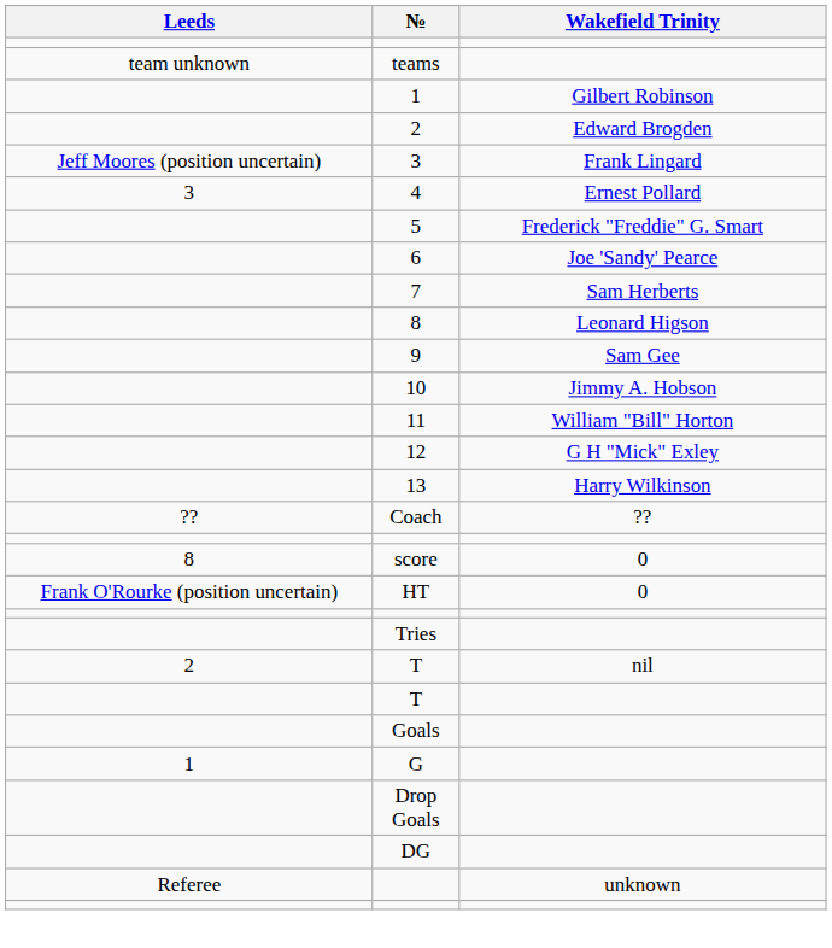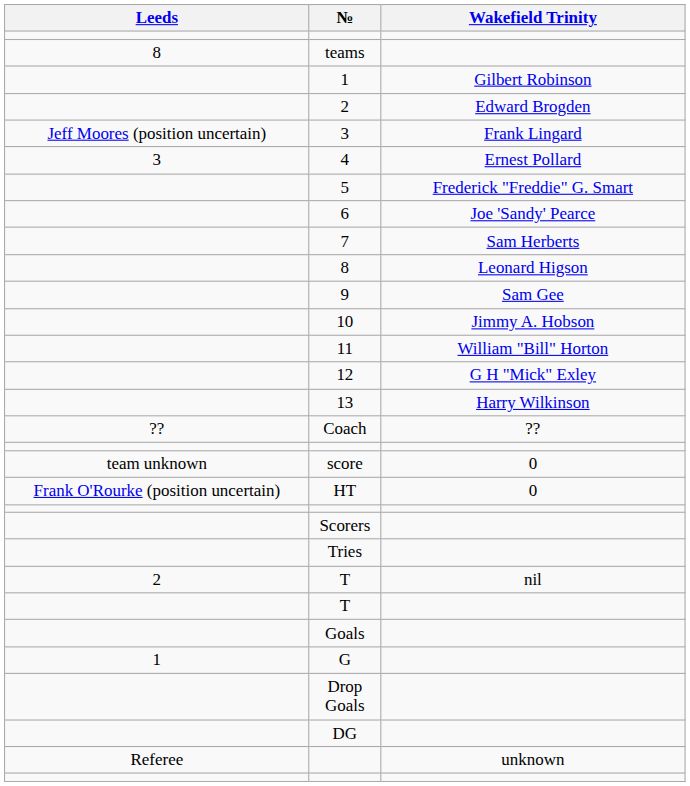 <table class="wikitable" style="text-align:center;">
 <tr>
 <th width=280 abbr=winner><a href='#'>Leeds</a></th>
 <th width=60 abbr="Number">№</th>
 <th width=280 abbr=runner-up><a href='#'>Wakefield Trinity</a></th>
 </tr>
 <tr>
 <td></td>
 <td></td>
 <td></td>
 </tr>
 <tr>
-<td>team unknown</td>
+<td>8</td>
 <td>teams</td>
 <td></td>
 </tr>
 <tr>
 <td></td>
 <td>1</td>
 <td><a href='#'>Gilbert Robinson</a></td>
 </tr>
 <tr>
 <td></td>
 <td>2</td>
 <td><a href='#'>Edward Brogden</a></td>
 </tr>
 <tr>
 <td><a href='#'>Jeff Moores</a> (position uncertain)</td>
 <td>3</td>
 <td><a href='#'>Frank Lingard</a></td>
 </tr>
 <tr>
 <td>3</td>
 <td>4</td>
 <td><a href='#'>Ernest Pollard</a></td>
 </tr>
 <tr>
 <td></td>
 <td>5</td>
 <td><a href='#'>Frederick "Freddie" G. Smart</a></td>
 </tr>
 <tr>
 <td></td>
 <td>6</td>
 <td><a href='#'>Joe 'Sandy' Pearce</a></td>
 </tr>
 <tr>
 <td></td>
 <td>7</td>
 <td><a href='#'>Sam Herbert</a><a href='#'>s</a></td>
 </tr>
 <tr>
 <td></td>
 <td>8</td>
 <td><a href='#'>Leonard Higson</a></td>
 </tr>
 <tr>
 <td></td>
 <td>9</td>
 <td><a href='#'>Sam Gee</a></td>
 </tr>
 <tr>
 <td></td>
 <td>10</td>
 <td><a href='#'>Jimmy A. Hobson</a></td>
 </tr>
 <tr>
 <td></td>
 <td>11</td>
 <td><a href='#'>William "Bill" Horton</a></td>
 </tr>
 <tr>
 <td></td>
 <td>12</td>
 <td><a href='#'>G H "Mick" Exley</a></td>
 </tr>
 <tr>
 <td></td>
 <td>13</td>
 <td><a href='#'>Harry Wilkinson</a></td>
 </tr>
 <tr>
 <td>??</td>
 <td>Coach</td>
 <td>??</td>
 </tr>
 <tr>
 <td></td>
 <td></td>
 <td></td>
 </tr>
 <tr>
-<td>8</td>
+<td>team unknown</td>
 <td>score</td>
 <td>0</td>
 </tr>
 <tr>
 <td><a href='#'>Frank O'Rourke</a> (position uncertain)</td>
 <td>HT</td>
 <td>0</td>
 </tr>
 <tr>
 <td></td>
 <td></td>
+<td></td>
+</tr>
+<tr>
+<td></td>
+<td>Scorers</td>
 <td></td>
 </tr>
 <tr>
 <td></td>
 <td>Tries</td>
 <td></td>
 </tr>
 <tr>
 <td>2</td>
 <td>T</td>
 <td>nil</td>
 </tr>
 <tr>
 <td></td>
 <td>T</td>
 <td></td>
 </tr>
 <tr>
 <td></td>
 <td>Goals</td>
 <td></td>
 </tr>
 <tr>
 <td>1</td>
 <td>G</td>
 <td></td>
 </tr>
 <tr>
 <td></td>
 <td>Drop Goals</td>
 <td></td>
 </tr>
 <tr>
 <td></td>
 <td>DG</td>
 <td></td>
 </tr>
 <tr>
 <td>Referee</td>
 <td></td>
 <td>unknown</td>
 </tr>
 <tr>
 <td></td>
 <td></td>
 <td></td>
 </tr>
 </table>
